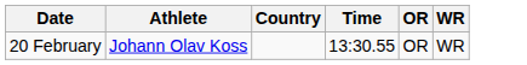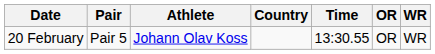 <table class="wikitable" style="text-align:center">
 <tr>
 <th>Date</th>
+<th>Pair</th>
 <th>Athlete</th>
 <th>Country</th>
 <th>Time</th>
 <th>OR</th>
 <th>WR</th>
 </tr>
 <tr>
 <td>20 February</td>
+<td>Pair 5</td>
 <td align=left><a href='#'>Johann Olav Koss</a></td>
 <td align=left></td>
 <td>13:30.55</td>
 <td>OR</td>
 <td>WR</td>
 </tr>
 </table>
